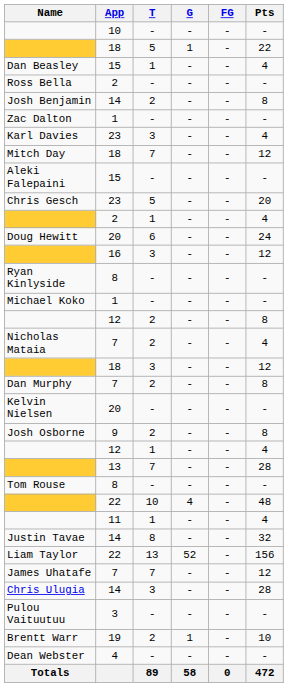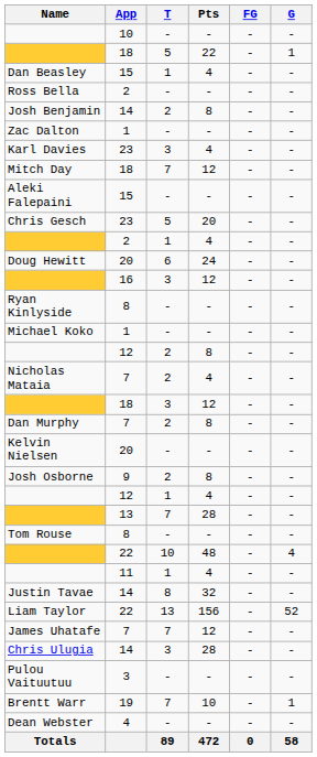 <table class="wikitable sortable" style="text-align: center;">
 <tr>
 <th style="width:8em">Name</th>
 <th style="width:3em"><a href='#'>App</a></th>
 <th style="width:3em"><a href='#'>T</a></th>
+<th style="width:3em">Pts</th>
+<th style="width:3em"><a href='#'>FG</a></th>
 <th style="width:3em"><a href='#'>G</a></th>
-<th style="width:3em"><a href='#'>FG</a></th>
-<th style="width:3em">Pts</th>
 </tr>
 <tr>
 <td style="text-align:left;"></td>
 <td>10</td>
 <td>-</td>
 <td>-</td>
 <td>-</td>
 <td>-</td>
 </tr>
 <tr>
 <td style="text-align:left; background:#FC3;"></td>
 <td>18</td>
 <td>5</td>
+<td>22</td>
+<td>-</td>
 <td>1</td>
-<td>-</td>
-<td>22</td>
 </tr>
 <tr>
 <td style="text-align:left;">Dan Beasley</td>
 <td>15</td>
 <td>1</td>
+<td>4</td>
 <td>-</td>
 <td>-</td>
-<td>4</td>
 </tr>
 <tr>
 <td style="text-align:left;">Ross Bella</td>
 <td>2</td>
 <td>-</td>
 <td>-</td>
 <td>-</td>
 <td>-</td>
 </tr>
 <tr>
 <td style="text-align:left;">Josh Benjamin</td>
 <td>14</td>
 <td>2</td>
+<td>8</td>
 <td>-</td>
 <td>-</td>
-<td>8</td>
 </tr>
 <tr>
 <td style="text-align:left;">Zac Dalton</td>
 <td>1</td>
 <td>-</td>
 <td>-</td>
 <td>-</td>
 <td>-</td>
 </tr>
 <tr>
 <td style="text-align:left;">Karl Davies</td>
 <td>23</td>
 <td>3</td>
+<td>4</td>
 <td>-</td>
 <td>-</td>
-<td>4</td>
 </tr>
 <tr>
 <td style="text-align:left;">Mitch Day</td>
 <td>18</td>
 <td>7</td>
+<td>12</td>
 <td>-</td>
 <td>-</td>
-<td>12</td>
 </tr>
 <tr>
 <td style="text-align:left;">Aleki Falepaini</td>
 <td>15</td>
 <td>-</td>
 <td>-</td>
 <td>-</td>
 <td>-</td>
 </tr>
 <tr>
 <td style="text-align:left;">Chris Gesch</td>
 <td>23</td>
 <td>5</td>
+<td>20</td>
 <td>-</td>
 <td>-</td>
-<td>20</td>
 </tr>
 <tr>
 <td style="text-align:left; background:#FC3;"></td>
 <td>2</td>
 <td>1</td>
+<td>4</td>
 <td>-</td>
 <td>-</td>
-<td>4</td>
 </tr>
 <tr>
 <td style="text-align:left;">Doug Hewitt</td>
 <td>20</td>
 <td>6</td>
+<td>24</td>
 <td>-</td>
 <td>-</td>
-<td>24</td>
 </tr>
 <tr>
 <td style="text-align:left; background:#FC3;"></td>
 <td>16</td>
 <td>3</td>
+<td>12</td>
 <td>-</td>
 <td>-</td>
-<td>12</td>
 </tr>
 <tr>
 <td style="text-align:left;">Ryan Kinlyside</td>
 <td>8</td>
 <td>-</td>
 <td>-</td>
 <td>-</td>
 <td>-</td>
 </tr>
 <tr>
 <td style="text-align:left;">Michael Koko</td>
 <td>1</td>
 <td>-</td>
 <td>-</td>
 <td>-</td>
 <td>-</td>
 </tr>
 <tr>
 <td style="text-align:left;"></td>
 <td>12</td>
 <td>2</td>
+<td>8</td>
 <td>-</td>
 <td>-</td>
-<td>8</td>
 </tr>
 <tr>
 <td style="text-align:left;">Nicholas Mataia</td>
 <td>7</td>
 <td>2</td>
+<td>4</td>
 <td>-</td>
 <td>-</td>
-<td>4</td>
 </tr>
 <tr>
 <td style="text-align:left; background:#FC3;"></td>
 <td>18</td>
 <td>3</td>
+<td>12</td>
 <td>-</td>
 <td>-</td>
-<td>12</td>
 </tr>
 <tr>
 <td style="text-align:left;">Dan Murphy</td>
 <td>7</td>
 <td>2</td>
+<td>8</td>
 <td>-</td>
 <td>-</td>
-<td>8</td>
 </tr>
 <tr>
 <td style="text-align:left;">Kelvin Nielsen</td>
 <td>20</td>
 <td>-</td>
 <td>-</td>
 <td>-</td>
 <td>-</td>
 </tr>
 <tr>
 <td style="text-align:left;">Josh Osborne</td>
 <td>9</td>
 <td>2</td>
+<td>8</td>
 <td>-</td>
 <td>-</td>
-<td>8</td>
 </tr>
 <tr>
 <td style="text-align:left;"></td>
 <td>12</td>
 <td>1</td>
+<td>4</td>
 <td>-</td>
 <td>-</td>
-<td>4</td>
 </tr>
 <tr>
 <td style="text-align:left; background:#FC3;"></td>
 <td>13</td>
 <td>7</td>
+<td>28</td>
 <td>-</td>
 <td>-</td>
-<td>28</td>
 </tr>
 <tr>
 <td style="text-align:left;">Tom Rouse</td>
 <td>8</td>
 <td>-</td>
 <td>-</td>
 <td>-</td>
 <td>-</td>
 </tr>
 <tr>
 <td style="text-align:left; background:#FC3;"></td>
 <td>22</td>
 <td>10</td>
+<td>48</td>
+<td>-</td>
 <td>4</td>
-<td>-</td>
-<td>48</td>
 </tr>
 <tr>
 <td style="text-align:left;"></td>
 <td>11</td>
 <td>1</td>
+<td>4</td>
 <td>-</td>
 <td>-</td>
-<td>4</td>
 </tr>
 <tr>
 <td style="text-align:left;">Justin Tavae</td>
 <td>14</td>
 <td>8</td>
+<td>32</td>
 <td>-</td>
 <td>-</td>
-<td>32</td>
 </tr>
 <tr>
 <td style="text-align:left;">Liam Taylor</td>
 <td>22</td>
 <td>13</td>
+<td>156</td>
+<td>-</td>
 <td>52</td>
-<td>-</td>
-<td>156</td>
 </tr>
 <tr>
 <td style="text-align:left;">James Uhatafe</td>
 <td>7</td>
 <td>7</td>
+<td>12</td>
 <td>-</td>
 <td>-</td>
-<td>12</td>
 </tr>
 <tr>
 <td style="text-align:left;"><a href='#'>Chris Ulugia</a></td>
 <td>14</td>
 <td>3</td>
+<td>28</td>
 <td>-</td>
 <td>-</td>
-<td>28</td>
 </tr>
 <tr>
 <td style="text-align:left;">Pulou Vaituutuu</td>
 <td>3</td>
 <td>-</td>
 <td>-</td>
 <td>-</td>
 <td>-</td>
 </tr>
 <tr>
 <td style="text-align:left;">Brentt Warr</td>
 <td>19</td>
-<td>2</td>
+<td>7</td>
+<td>10</td>
+<td>-</td>
 <td>1</td>
-<td>-</td>
-<td>10</td>
 </tr>
 <tr>
 <td style="text-align:left;">Dean Webster</td>
 <td>4</td>
 <td>-</td>
 <td>-</td>
 <td>-</td>
 <td>-</td>
 </tr>
 <tr class="sortbottom">
 <th>Totals</th>
 <th></th>
 <th>89</th>
+<th>472</th>
+<th>0</th>
 <th>58</th>
-<th>0</th>
-<th>472</th>
 </tr>
 </table>
